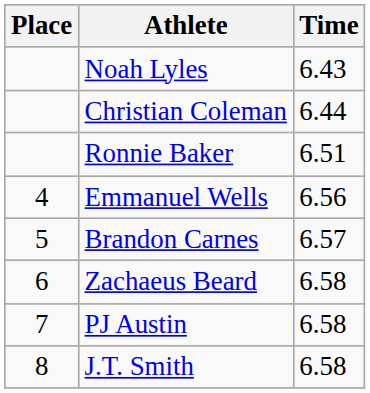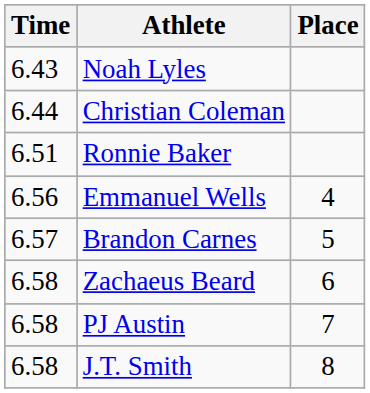 <table class="wikitable">
 <tr>
+<th>Time</th>
+<th>Athlete</th>
 <th>Place</th>
-<th>Athlete</th>
-<th>Time</th>
 </tr>
 <tr>
+<td>6.43</td>
+<td><a href='#'>Noah Lyles</a></td>
 <td align=center></td>
-<td><a href='#'>Noah Lyles</a></td>
-<td>6.43</td>
 </tr>
 <tr>
+<td>6.44</td>
+<td><a href='#'>Christian Coleman</a></td>
 <td align=center></td>
-<td><a href='#'>Christian Coleman</a></td>
-<td>6.44</td>
 </tr>
 <tr>
+<td>6.51</td>
+<td><a href='#'>Ronnie Baker</a></td>
 <td align=center></td>
-<td><a href='#'>Ronnie Baker</a></td>
-<td>6.51</td>
 </tr>
 <tr>
+<td>6.56</td>
+<td><a href='#'>Emmanuel Wells</a></td>
 <td align=center>4</td>
-<td><a href='#'>Emmanuel Wells</a></td>
-<td>6.56</td>
 </tr>
 <tr>
+<td>6.57</td>
+<td><a href='#'>Brandon Carnes</a></td>
 <td align=center>5</td>
-<td><a href='#'>Brandon Carnes</a></td>
-<td>6.57</td>
 </tr>
 <tr>
+<td>6.58</td>
+<td><a href='#'>Zachaeus Beard</a></td>
 <td align=center>6</td>
-<td><a href='#'>Zachaeus Beard</a></td>
-<td>6.58</td>
 </tr>
 <tr>
+<td>6.58</td>
+<td><a href='#'>PJ Austin</a></td>
 <td align=center>7</td>
-<td><a href='#'>PJ Austin</a></td>
-<td>6.58</td>
 </tr>
 <tr>
+<td>6.58</td>
+<td><a href='#'>J.T. Smith</a></td>
 <td align=center>8</td>
-<td><a href='#'>J.T. Smith</a></td>
-<td>6.58</td>
 </tr>
 </table>
